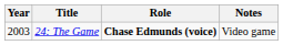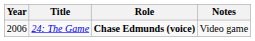 <table class="wikitable sortable">
 <tr>
 <th>Year</th>
 <th>Title</th>
 <th>Role</th>
 <th>Notes</th>
 </tr>
 <tr>
-<td>2003</td>
+<td>2006</td>
 <td><em><a href='#'>24: The Game</a></em></td>
 <td class=nowrap><strong>Chase Edmunds (voice)</strong></td>
 <td>Video game</td>
 </tr>
 </table>
